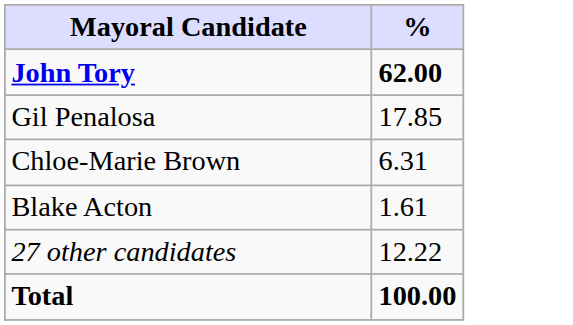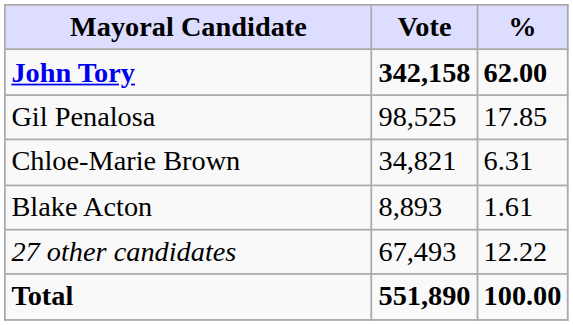 <table class="wikitable">
 <tr>
 <th style="background:#ddf; width:200px;">Mayoral Candidate</th>
+<th style="background:#ddf; width:50px;">Vote</th>
 <th style="background:#ddf; width:30px;">%</th>
 </tr>
 <tr>
 <td><strong><a href='#'>John Tory</a></strong></td>
+<td><strong>342,158</strong></td>
 <td><strong>62.00</strong></td>
 </tr>
 <tr>
 <td>Gil Penalosa</td>
+<td>98,525</td>
 <td>17.85</td>
 </tr>
 <tr>
 <td>Chloe-Marie Brown</td>
+<td>34,821</td>
 <td>6.31</td>
 </tr>
 <tr>
 <td>Blake Acton</td>
+<td>8,893</td>
 <td>1.61</td>
 </tr>
 <tr>
 <td><em>27 other candidates</em></td>
+<td>67,493</td>
 <td>12.22</td>
 </tr>
 <tr>
 <td><strong>Total</strong></td>
+<td><strong>551,890</strong></td>
 <td><strong>100.00</strong></td>
 </tr>
 </table>
